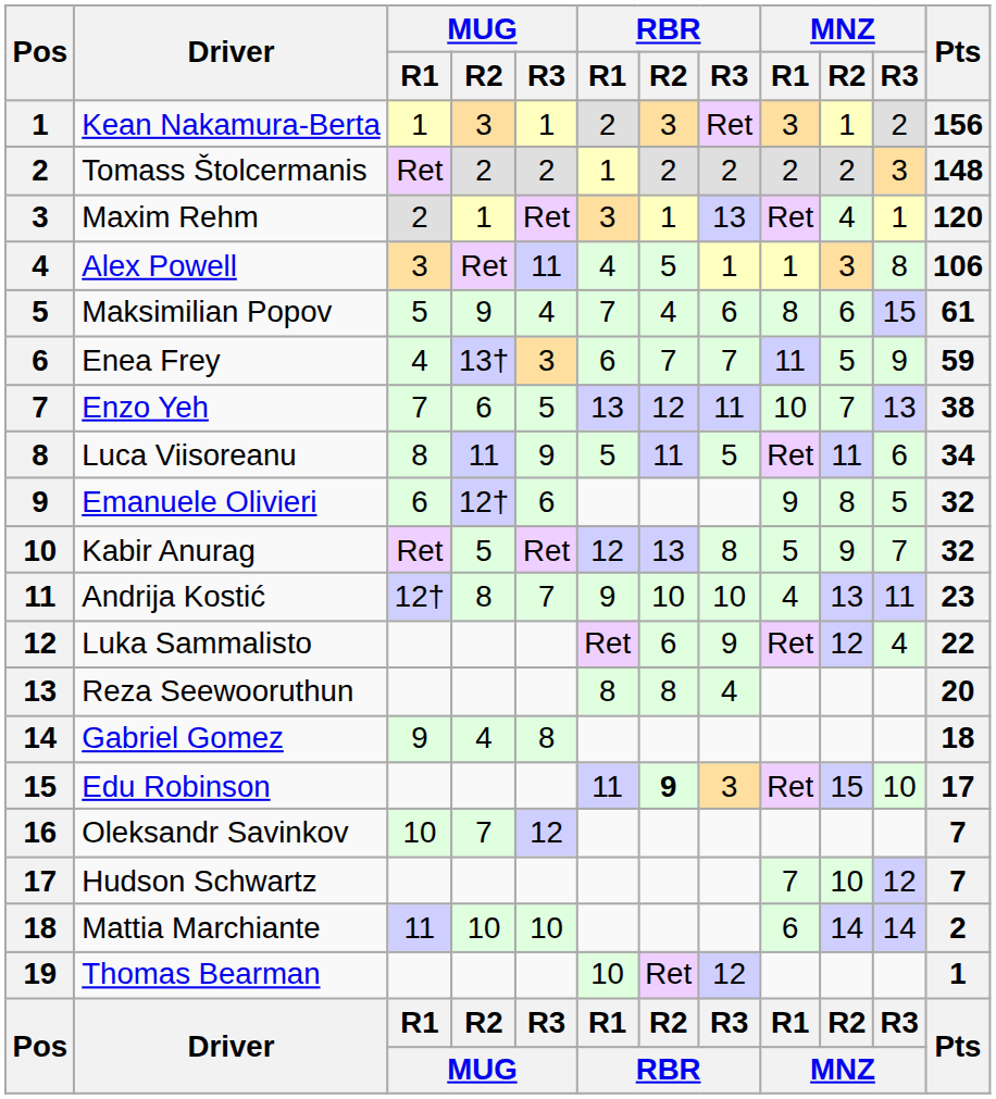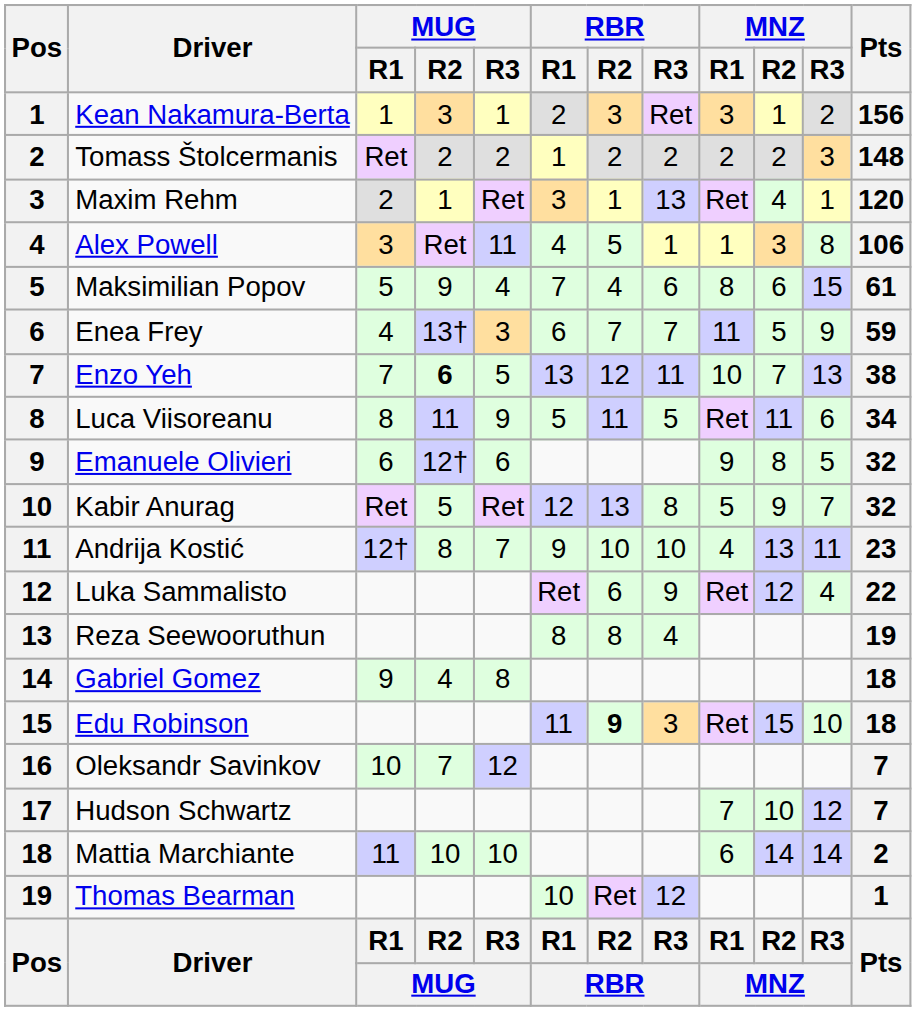 <table class="wikitable" style="font-size: 85%; text-align:center">
 <tr>
 <th rowspan=2>Pos</th>
 <th rowspan=2>Driver</th>
 <th colspan=3><a href='#'>MUG</a><br></th>
 <th colspan=3><a href='#'>RBR</a><br></th>
 <th colspan=3><a href='#'>MNZ</a><br></th>
 <th rowspan=2>Pts</th>
 </tr>
 <tr>
 <th>R1</th>
 <th>R2</th>
 <th>R3</th>
 <th>R1</th>
 <th>R2</th>
 <th>R3</th>
 <th>R1</th>
 <th>R2</th>
 <th>R3</th>
 </tr>
 <tr>
 <th>1</th>
 <td style="text-align:left"> <a href='#'>Kean Nakamura-Berta</a></td>
 <td style="background:#ffffbf">1</td>
 <td style="background:#ffdf9f">3</td>
 <td style="background:#ffffbf">1</td>
 <td style="background:#dfdfdf">2</td>
 <td style="background:#ffdf9f">3</td>
 <td style="background:#efcfff">Ret</td>
 <td style="background:#ffdf9f">3</td>
 <td style="background:#ffffbf">1</td>
 <td style="background:#dfdfdf">2</td>
 <th>156</th>
 </tr>
 <tr>
 <th>2</th>
 <td style="text-align:left"> Tomass Štolcermanis</td>
 <td style="background:#efcfff">Ret</td>
 <td style="background:#dfdfdf">2</td>
 <td style="background:#dfdfdf">2</td>
 <td style="background:#ffffbf">1</td>
 <td style="background:#dfdfdf">2</td>
 <td style="background:#dfdfdf">2</td>
 <td style="background:#dfdfdf">2</td>
 <td style="background:#dfdfdf">2</td>
 <td style="background:#ffdf9f">3</td>
 <th>148</th>
 </tr>
 <tr>
 <th>3</th>
 <td style="text-align:left"> Maxim Rehm</td>
 <td style="background:#dfdfdf">2</td>
 <td style="background:#ffffbf">1</td>
 <td style="background:#efcfff">Ret</td>
 <td style="background:#ffdf9f">3</td>
 <td style="background:#ffffbf">1</td>
 <td style="background:#cfcfff">13</td>
 <td style="background:#efcfff">Ret</td>
 <td style="background:#dfffdf">4</td>
 <td style="background:#ffffbf">1</td>
 <th>120</th>
 </tr>
 <tr>
 <th>4</th>
 <td style="text-align:left"> <a href='#'>Alex Powell</a></td>
 <td style="background:#ffdf9f">3</td>
 <td style="background:#efcfff">Ret</td>
 <td style="background:#cfcfff">11</td>
 <td style="background:#dfffdf">4</td>
 <td style="background:#dfffdf">5</td>
 <td style="background:#ffffbf">1</td>
 <td style="background:#ffffbf">1</td>
 <td style="background:#ffdf9f">3</td>
 <td style="background:#dfffdf">8</td>
 <th>106</th>
 </tr>
 <tr>
 <th>5</th>
 <td style="text-align:left"> Maksimilian Popov</td>
 <td style="background:#dfffdf">5</td>
 <td style="background:#dfffdf">9</td>
 <td style="background:#dfffdf">4</td>
 <td style="background:#dfffdf">7</td>
 <td style="background:#dfffdf">4</td>
 <td style="background:#dfffdf">6</td>
 <td style="background:#dfffdf">8</td>
 <td style="background:#dfffdf">6</td>
 <td style="background:#cfcfff">15</td>
 <th>61</th>
 </tr>
 <tr>
 <th>6</th>
 <td style="text-align:left"> Enea Frey</td>
 <td style="background:#dfffdf">4</td>
 <td style="background:#cfcfff">13†</td>
 <td style="background:#ffdf9f">3</td>
 <td style="background:#dfffdf">6</td>
 <td style="background:#dfffdf">7</td>
 <td style="background:#dfffdf">7</td>
 <td style="background:#cfcfff">11</td>
 <td style="background:#dfffdf">5</td>
 <td style="background:#dfffdf">9</td>
 <th>59</th>
 </tr>
 <tr>
 <th>7</th>
 <td style="text-align:left"> <a href='#'>Enzo Yeh</a></td>
 <td style="background:#dfffdf">7</td>
-<td style="background:#dfffdf">6</td>
+<td style="background:#dfffdf"><strong>6</strong></td>
 <td style="background:#dfffdf">5</td>
 <td style="background:#cfcfff">13</td>
 <td style="background:#cfcfff">12</td>
 <td style="background:#cfcfff">11</td>
 <td style="background:#dfffdf">10</td>
 <td style="background:#dfffdf">7</td>
 <td style="background:#cfcfff">13</td>
 <th>38</th>
 </tr>
 <tr>
 <th>8</th>
 <td style="text-align:left"> Luca Viisoreanu</td>
 <td style="background:#dfffdf">8</td>
 <td style="background:#cfcfff">11</td>
 <td style="background:#dfffdf">9</td>
 <td style="background:#dfffdf">5</td>
 <td style="background:#cfcfff">11</td>
 <td style="background:#dfffdf">5</td>
 <td style="background:#efcfff">Ret</td>
 <td style="background:#cfcfff">11</td>
 <td style="background:#dfffdf">6</td>
 <th>34</th>
 </tr>
 <tr>
 <th>9</th>
 <td style="text-align:left"> <a href='#'>Emanuele Olivieri</a></td>
 <td style="background:#dfffdf">6</td>
 <td style="background:#cfcfff">12†</td>
 <td style="background:#dfffdf">6</td>
 <td></td>
 <td></td>
 <td></td>
 <td style="background:#dfffdf">9</td>
 <td style="background:#dfffdf">8</td>
 <td style="background:#dfffdf">5</td>
 <th>32</th>
 </tr>
 <tr>
 <th>10</th>
 <td style="text-align:left"> Kabir Anurag</td>
 <td style="background:#efcfff">Ret</td>
 <td style="background:#dfffdf">5</td>
 <td style="background:#efcfff">Ret</td>
 <td style="background:#cfcfff">12</td>
 <td style="background:#cfcfff">13</td>
 <td style="background:#dfffdf">8</td>
 <td style="background:#dfffdf">5</td>
 <td style="background:#dfffdf">9</td>
 <td style="background:#dfffdf">7</td>
 <th>32</th>
 </tr>
 <tr>
 <th>11</th>
 <td style="text-align:left"> Andrija Kostić</td>
 <td style="background:#cfcfff">12†</td>
 <td style="background:#dfffdf">8</td>
 <td style="background:#dfffdf">7</td>
 <td style="background:#dfffdf">9</td>
 <td style="background:#dfffdf">10</td>
 <td style="background:#dfffdf">10</td>
 <td style="background:#dfffdf">4</td>
 <td style="background:#cfcfff">13</td>
 <td style="background:#cfcfff">11</td>
 <th>23</th>
 </tr>
 <tr>
 <th>12</th>
 <td style="text-align:left"> Luka Sammalisto</td>
 <td></td>
 <td></td>
 <td></td>
 <td style="background:#efcfff">Ret</td>
 <td style="background:#dfffdf">6</td>
 <td style="background:#dfffdf">9</td>
 <td style="background:#efcfff">Ret</td>
 <td style="background:#cfcfff">12</td>
 <td style="background:#dfffdf">4</td>
 <th>22</th>
 </tr>
 <tr>
 <th>13</th>
 <td style="text-align:left"> Reza Seewooruthun</td>
 <td></td>
 <td></td>
 <td></td>
 <td style="background:#dfffdf">8</td>
 <td style="background:#dfffdf">8</td>
 <td style="background:#dfffdf">4</td>
 <td></td>
 <td></td>
 <td></td>
-<th>20</th>
+<th>19</th>
 </tr>
 <tr>
 <th>14</th>
 <td style="text-align:left"> <a href='#'>Gabriel Gomez</a></td>
 <td style="background:#dfffdf">9</td>
 <td style="background:#dfffdf">4</td>
 <td style="background:#dfffdf">8</td>
 <td></td>
 <td></td>
 <td></td>
 <td></td>
 <td></td>
 <td></td>
 <th>18</th>
 </tr>
 <tr>
 <th>15</th>
 <td style="text-align:left"> <a href='#'>Edu Robinson</a></td>
 <td></td>
 <td></td>
 <td></td>
 <td style="background:#cfcfff">11</td>
 <td style="background:#dfffdf"><strong>9</strong></td>
 <td style="background:#ffdf9f">3</td>
 <td style="background:#efcfff">Ret</td>
 <td style="background:#cfcfff">15</td>
 <td style="background:#dfffdf">10</td>
-<th>17</th>
+<th>18</th>
 </tr>
 <tr>
 <th>16</th>
 <td style="text-align:left"> Oleksandr Savinkov</td>
 <td style="background:#dfffdf">10</td>
 <td style="background:#dfffdf">7</td>
 <td style="background:#cfcfff">12</td>
 <td></td>
 <td></td>
 <td></td>
 <td></td>
 <td></td>
 <td></td>
 <th>7</th>
 </tr>
 <tr>
 <th>17</th>
 <td style="text-align:left"> Hudson Schwartz</td>
 <td></td>
 <td></td>
 <td></td>
 <td></td>
 <td></td>
 <td></td>
 <td style="background:#dfffdf">7</td>
 <td style="background:#dfffdf">10</td>
 <td style="background:#cfcfff">12</td>
 <th>7</th>
 </tr>
 <tr>
 <th>18</th>
 <td style="text-align:left"> Mattia Marchiante</td>
 <td style="background:#cfcfff">11</td>
 <td style="background:#dfffdf">10</td>
 <td style="background:#dfffdf">10</td>
 <td></td>
 <td></td>
 <td></td>
 <td style="background:#dfffdf">6</td>
 <td style="background:#cfcfff">14</td>
 <td style="background:#cfcfff">14</td>
 <th>2</th>
 </tr>
 <tr>
 <th>19</th>
 <td style="text-align:left"> <a href='#'>Thomas Bearman</a></td>
 <td></td>
 <td></td>
 <td></td>
 <td style="background:#dfffdf">10</td>
 <td style="background:#efcfff">Ret</td>
 <td style="background:#cfcfff">12</td>
 <td></td>
 <td></td>
 <td></td>
 <th>1</th>
 </tr>
 <tr>
 <th rowspan=2>Pos</th>
 <th rowspan=2>Driver</th>
 <th>R1</th>
 <th>R2</th>
 <th>R3</th>
 <th>R1</th>
 <th>R2</th>
 <th>R3</th>
 <th>R1</th>
 <th>R2</th>
 <th>R3</th>
 <th rowspan=2>Pts</th>
 </tr>
 <tr>
 <th colspan=3><a href='#'>MUG</a><br></th>
 <th colspan=3><a href='#'>RBR</a><br></th>
 <th colspan=3><a href='#'>MNZ</a><br></th>
 </tr>
 </table>
